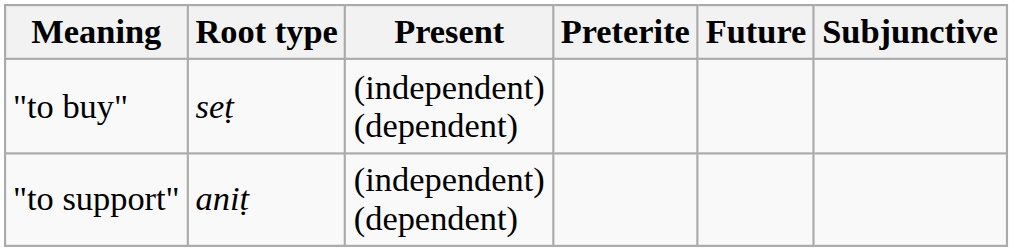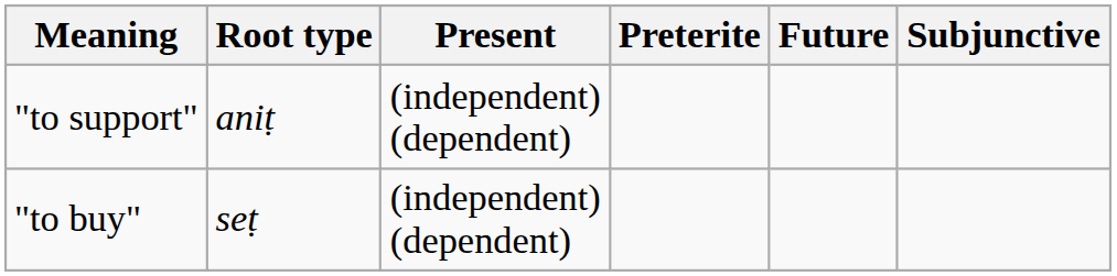 <table class="wikitable">
 <tr>
 <th>Meaning</th>
 <th>Root type</th>
 <th>Present</th>
 <th>Preterite</th>
 <th>Future</th>
 <th>Subjunctive</th>
 </tr>
 <tr>
+<td>"to support"</td>
+<td><em>aniṭ</em></td>
+<td> (independent) <br> (dependent)</td>
+<td></td>
+<td></td>
+<td></td>
+</tr>
+<tr>
 <td>"to buy"</td>
 <td><em>seṭ</em></td>
 <td> (independent) <br> (dependent)</td>
 <td></td>
 <td></td>
 <td></td>
 </tr>
-<tr>
-<td>"to support"</td>
-<td><em>aniṭ</em></td>
-<td> (independent) <br> (dependent)</td>
-<td></td>
-<td></td>
-<td></td>
-</tr>
 </table>
